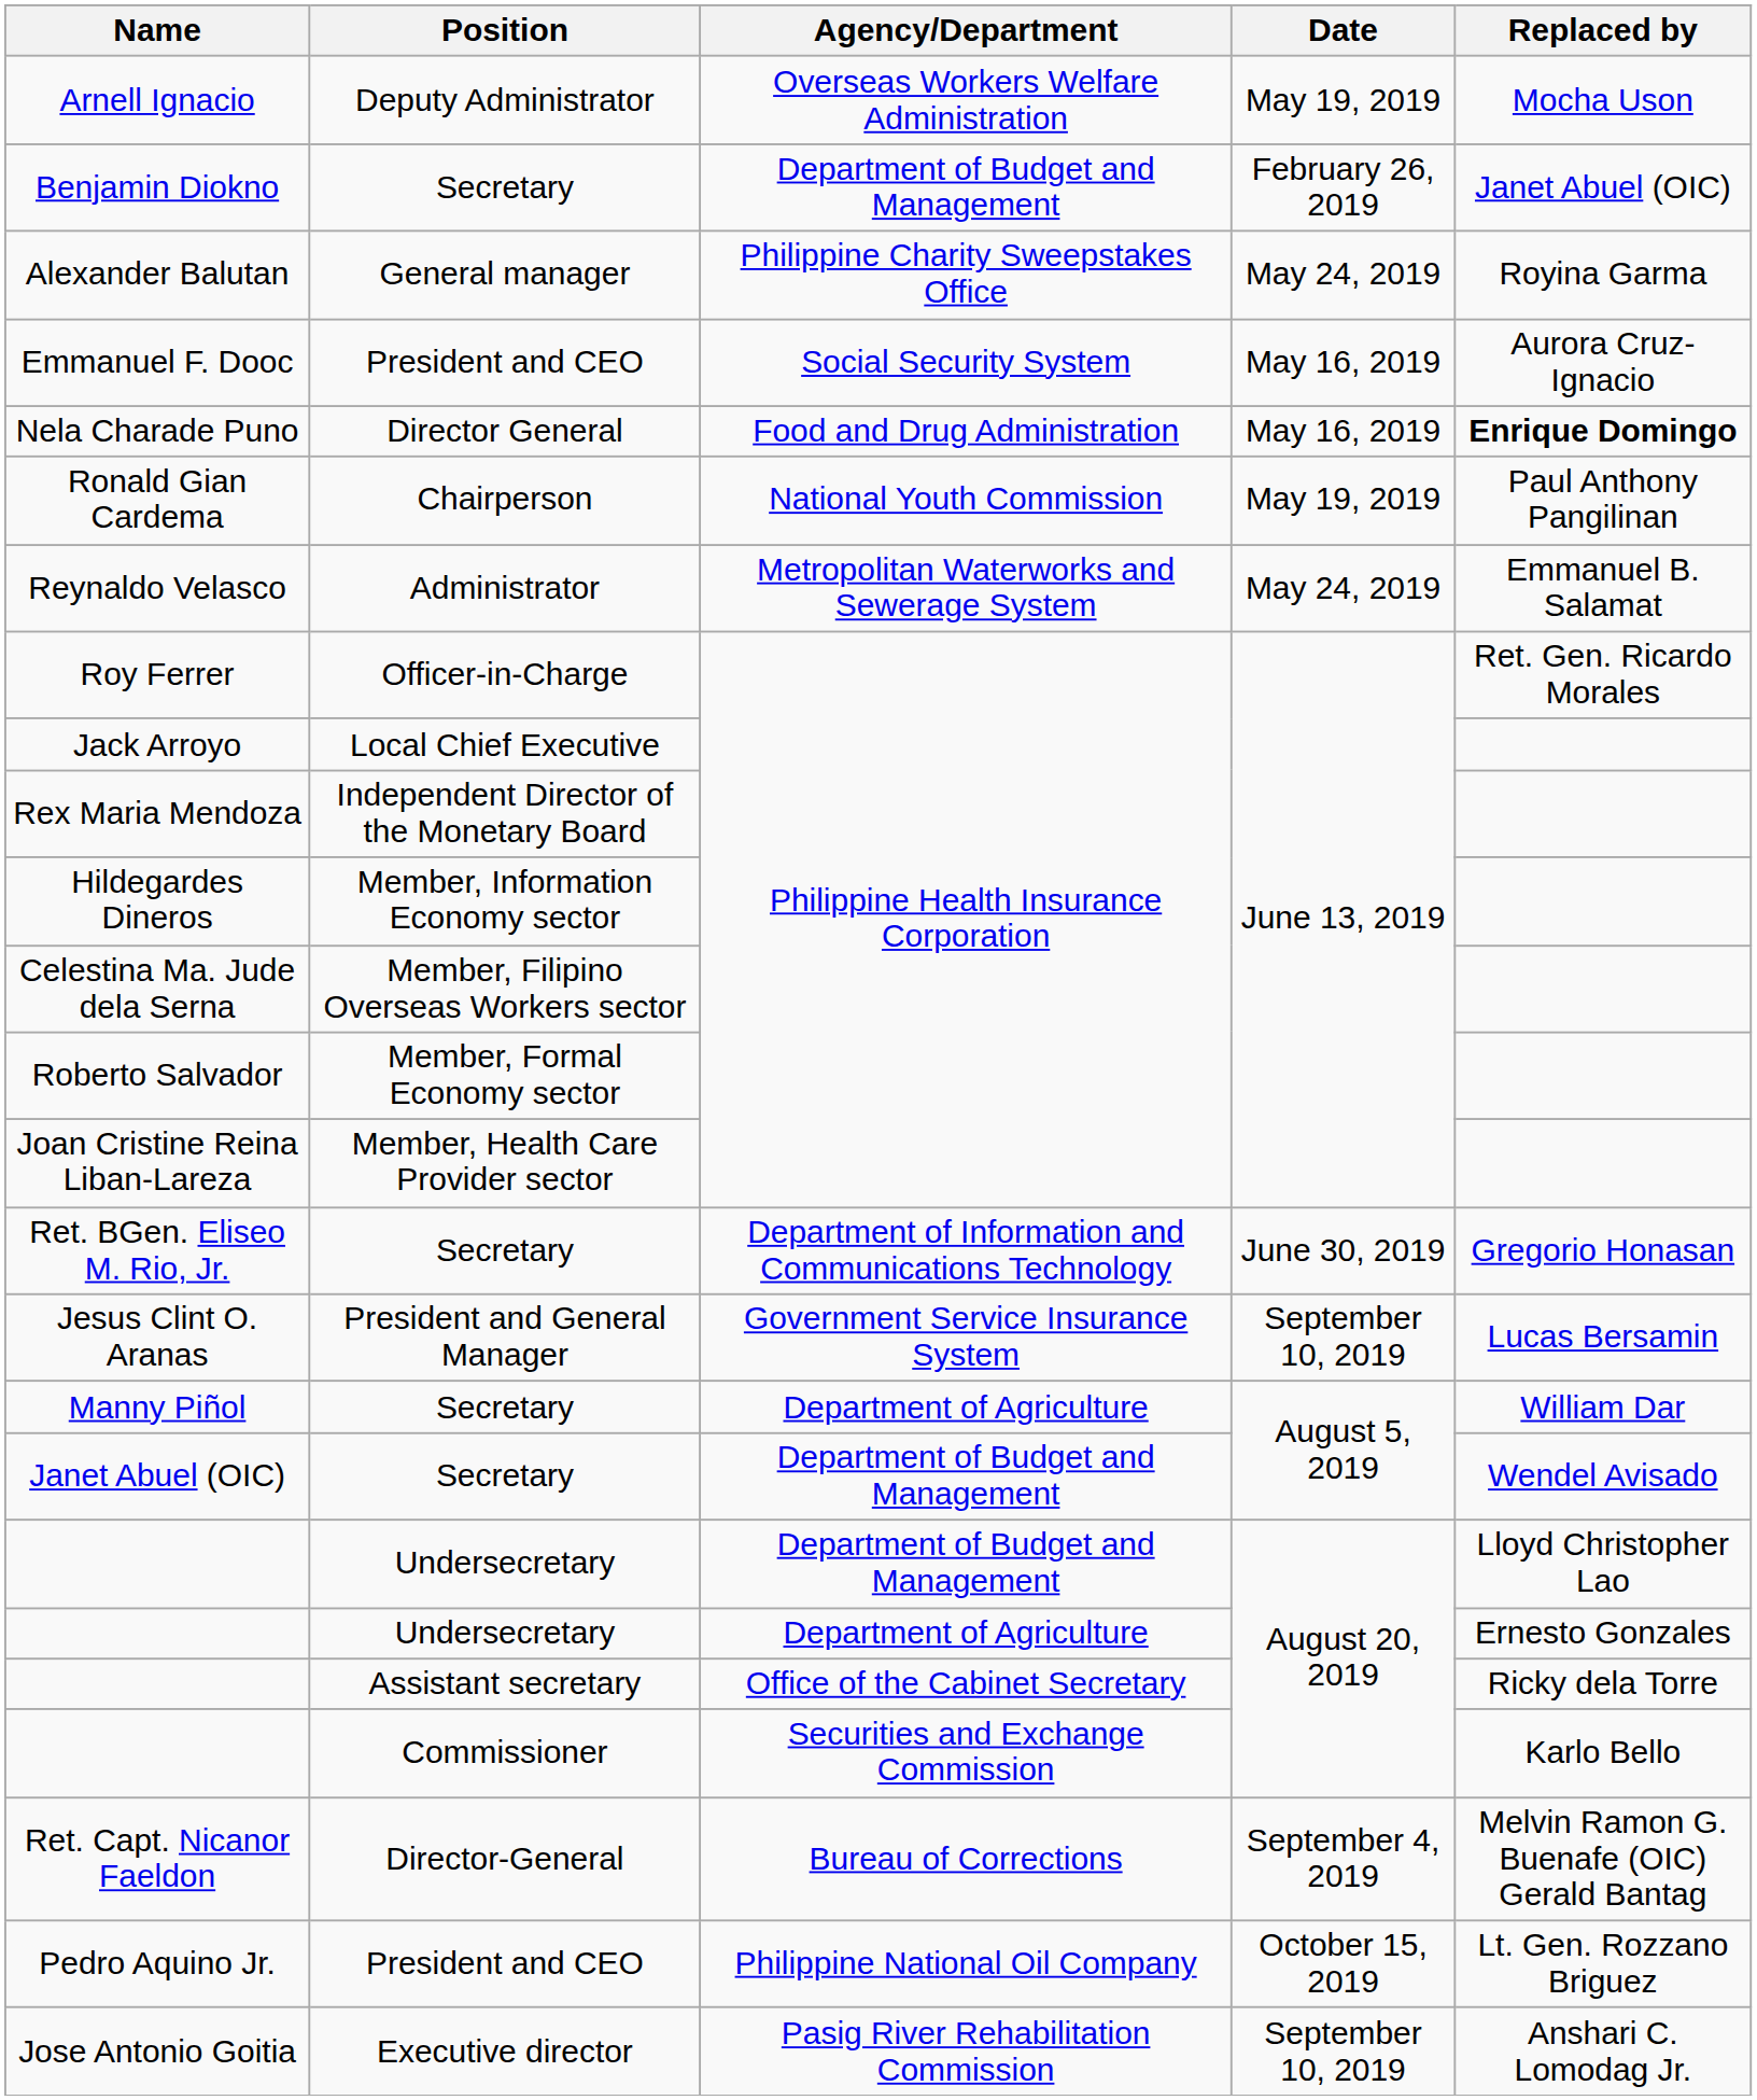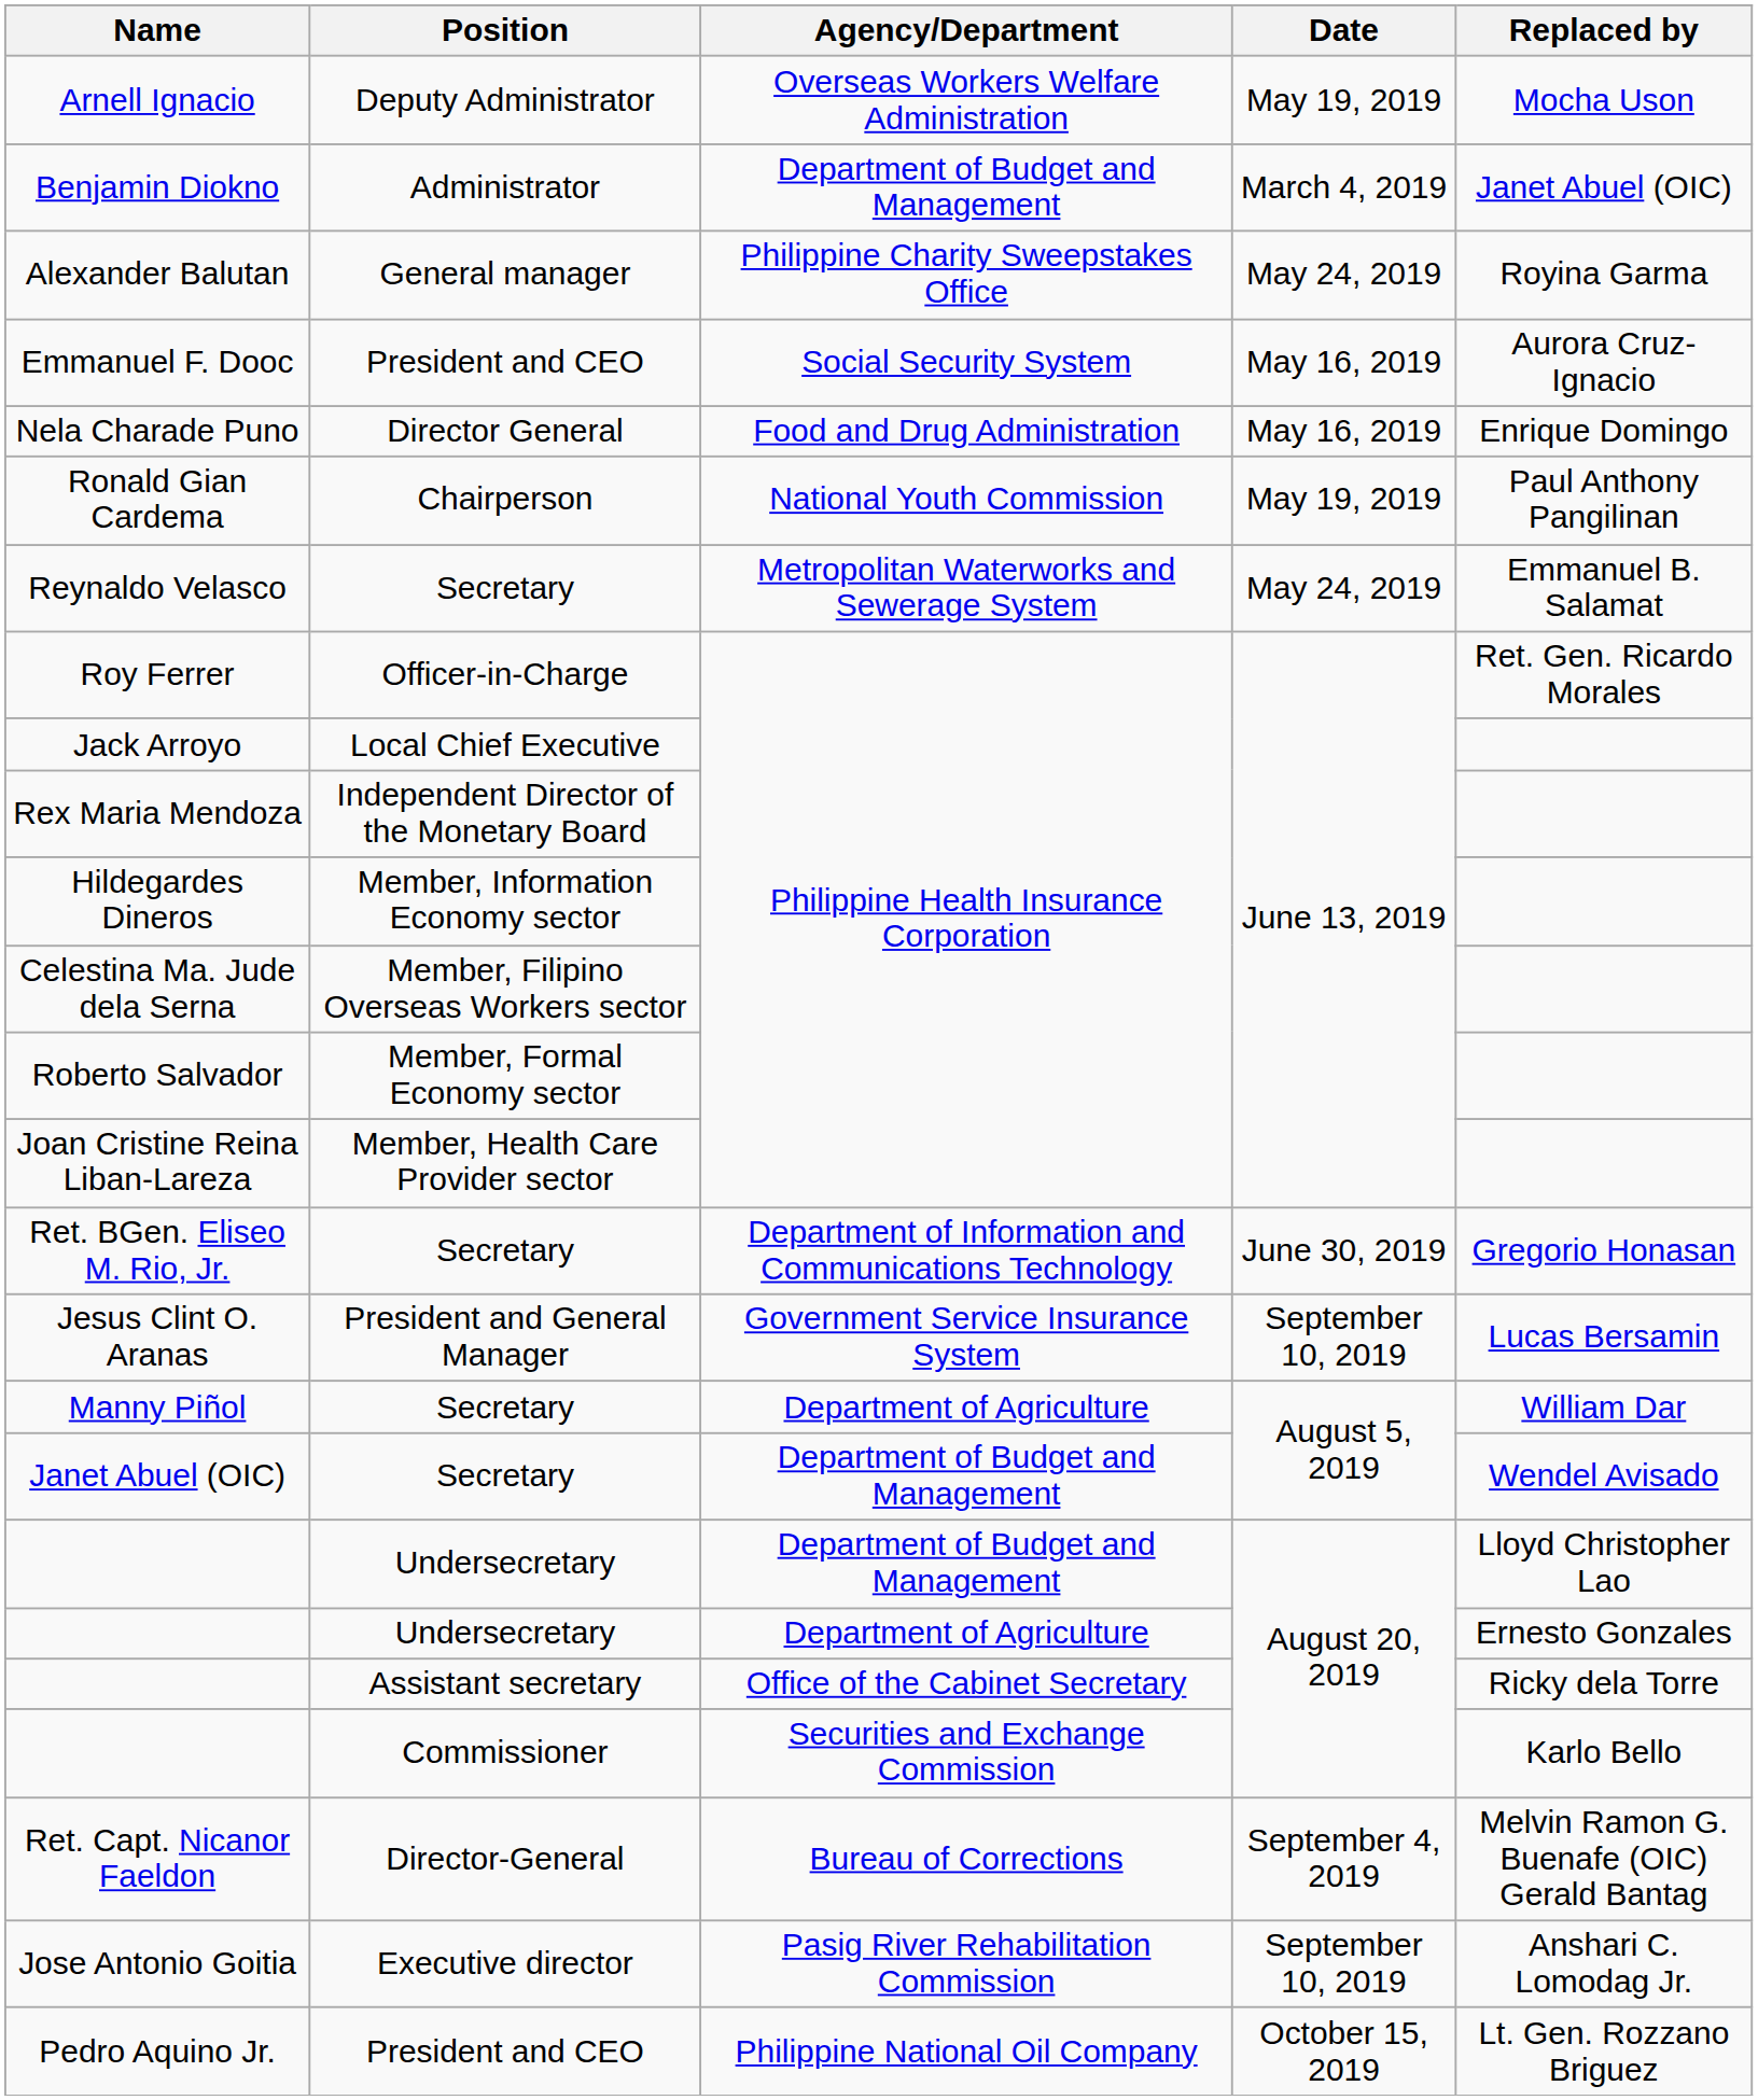 <table class="wikitable sortable" style="text-align:center;">
 <tr>
 <th scope="col">Name</th>
 <th scope="col">Position</th>
 <th scope="col">Agency/Department</th>
 <th scope="col">Date</th>
 <th scope="col">Replaced by</th>
 </tr>
 <tr>
 <td><a href='#'>Arnell Ignacio</a></td>
 <td>Deputy Administrator</td>
 <td><a href='#'>Overseas Workers Welfare Administration</a></td>
 <td>May 19, 2019</td>
 <td><a href='#'>Mocha Uson</a></td>
 </tr>
 <tr>
 <td><a href='#'>Benjamin Diokno</a></td>
-<td>Secretary</td>
+<td>Administrator</td>
 <td><a href='#'>Department of Budget and Management</a></td>
-<td>February 26, 2019</td>
+<td>March 4, 2019</td>
 <td><a href='#'>Janet Abuel</a> (OIC)</td>
 </tr>
 <tr>
 <td>Alexander Balutan</td>
 <td>General manager</td>
 <td><a href='#'>Philippine Charity Sweepstakes Office</a></td>
 <td>May 24, 2019</td>
 <td>Royina Garma</td>
 </tr>
 <tr>
 <td>Emmanuel F. Dooc</td>
 <td>President and CEO</td>
 <td><a href='#'>Social Security System</a></td>
 <td>May 16, 2019</td>
 <td>Aurora Cruz-Ignacio</td>
 </tr>
 <tr>
 <td>Nela Charade Puno</td>
 <td>Director General</td>
 <td><a href='#'>Food and Drug Administration</a></td>
 <td>May 16, 2019</td>
-<td><strong>Enrique Domingo</strong></td>
+<td>Enrique Domingo</td>
 </tr>
 <tr>
 <td>Ronald Gian Cardema</td>
 <td>Chairperson</td>
 <td><a href='#'>National Youth Commission</a></td>
 <td>May 19, 2019</td>
 <td>Paul Anthony Pangilinan</td>
 </tr>
 <tr>
 <td>Reynaldo Velasco</td>
-<td>Administrator</td>
+<td>Secretary</td>
 <td><a href='#'>Metropolitan Waterworks and Sewerage System</a></td>
 <td>May 24, 2019</td>
 <td>Emmanuel B. Salamat</td>
 </tr>
 <tr>
 <td>Roy Ferrer</td>
 <td>Officer-in-Charge</td>
 <td rowspan="7"><a href='#'>Philippine Health Insurance Corporation</a></td>
 <td rowspan="7">June 13, 2019</td>
 <td>Ret. Gen. Ricardo Morales</td>
 </tr>
 <tr>
 <td>Jack Arroyo</td>
 <td>Local Chief Executive</td>
 <td></td>
 </tr>
 <tr>
 <td>Rex Maria Mendoza</td>
 <td>Independent Director of the Monetary Board</td>
 <td></td>
 </tr>
 <tr>
 <td>Hildegardes Dineros</td>
 <td>Member, Information Economy sector</td>
 <td></td>
 </tr>
 <tr>
 <td>Celestina Ma. Jude dela Serna</td>
 <td>Member, Filipino Overseas Workers sector</td>
 <td></td>
 </tr>
 <tr>
 <td>Roberto Salvador</td>
 <td>Member, Formal Economy sector</td>
 <td></td>
 </tr>
 <tr>
 <td>Joan Cristine Reina Liban-Lareza</td>
 <td>Member, Health Care Provider sector</td>
 <td></td>
 </tr>
 <tr>
 <td>Ret. BGen. <a href='#'>Eliseo M. Rio, Jr.</a></td>
 <td>Secretary</td>
 <td><a href='#'>Department of Information and Communications Technology</a></td>
 <td>June 30, 2019</td>
 <td><a href='#'>Gregorio Honasan</a></td>
 </tr>
 <tr>
 <td>Jesus Clint O. Aranas</td>
 <td>President and General Manager</td>
 <td><a href='#'>Government Service Insurance System</a></td>
 <td>September 10, 2019</td>
 <td><a href='#'>Lucas Bersamin</a></td>
 </tr>
 <tr>
 <td><a href='#'>Manny Piñol</a></td>
 <td>Secretary</td>
 <td><a href='#'>Department of Agriculture</a></td>
 <td rowspan="2">August 5, 2019</td>
 <td><a href='#'>William Dar</a></td>
 </tr>
 <tr>
 <td><a href='#'>Janet Abuel</a> (OIC)</td>
 <td>Secretary</td>
 <td><a href='#'>Department of Budget and Management</a></td>
 <td><a href='#'>Wendel Avisado</a></td>
 </tr>
 <tr>
 <td></td>
 <td>Undersecretary</td>
 <td><a href='#'>Department of Budget and Management</a></td>
 <td rowspan="4">August 20, 2019</td>
 <td>Lloyd Christopher Lao</td>
 </tr>
 <tr>
 <td></td>
 <td>Undersecretary</td>
 <td><a href='#'>Department of Agriculture</a></td>
 <td>Ernesto Gonzales</td>
 </tr>
 <tr>
 <td></td>
 <td>Assistant secretary</td>
 <td><a href='#'>Office of the Cabinet Secretary</a></td>
 <td>Ricky dela Torre</td>
 </tr>
 <tr>
 <td></td>
 <td>Commissioner</td>
 <td><a href='#'>Securities and Exchange Commission</a></td>
 <td>Karlo Bello</td>
 </tr>
 <tr>
 <td>Ret. Capt. <a href='#'>Nicanor Faeldon</a></td>
 <td>Director-General</td>
 <td><a href='#'>Bureau of Corrections</a></td>
 <td>September 4, 2019</td>
 <td>Melvin Ramon G. Buenafe (OIC)<br>Gerald Bantag</td>
 </tr>
 <tr>
+<td>Jose Antonio Goitia</td>
+<td>Executive director</td>
+<td><a href='#'>Pasig River Rehabilitation Commission</a></td>
+<td>September 10, 2019</td>
+<td>Anshari C. Lomodag Jr.</td>
+</tr>
+<tr>
 <td>Pedro Aquino Jr.</td>
 <td>President and CEO</td>
 <td><a href='#'>Philippine National Oil Company</a></td>
 <td>October 15, 2019</td>
 <td>Lt. Gen. Rozzano Briguez</td>
 </tr>
 <tr>
-<td>Jose Antonio Goitia</td>
-<td>Executive director</td>
-<td><a href='#'>Pasig River Rehabilitation Commission</a></td>
-<td>September 10, 2019</td>
-<td>Anshari C. Lomodag Jr.</td>
-</tr>
-<tr>
 </tr>
 </table>
